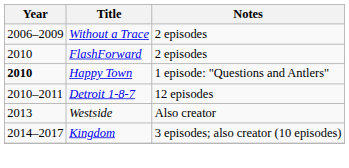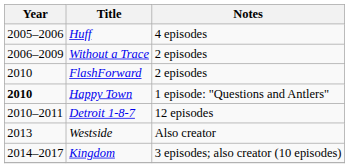 <table class="wikitable sortable">
 <tr>
 <th>Year</th>
 <th>Title</th>
 <th class="unsortable">Notes</th>
+</tr>
+<tr>
+<td>2005–2006</td>
+<td><em><a href='#'>Huff</a></em></td>
+<td>4 episodes</td>
 </tr>
 <tr>
 <td>2006–2009</td>
 <td><em><a href='#'>Without a Trace</a></em></td>
 <td>2 episodes</td>
 </tr>
 <tr>
 <td>2010</td>
 <td><em><a href='#'>FlashForward</a></em></td>
 <td>2 episodes</td>
 </tr>
 <tr>
 <td><strong>2010</strong></td>
 <td><em><a href='#'>Happy Town</a></em></td>
 <td>1 episode: "Questions and Antlers"</td>
 </tr>
 <tr>
 <td>2010–2011</td>
 <td><em><a href='#'>Detroit 1-8-7</a></em></td>
 <td>12 episodes</td>
 </tr>
 <tr>
 <td>2013</td>
 <td><em>Westside</em></td>
 <td>Also creator</td>
 </tr>
 <tr>
 <td>2014–2017</td>
 <td><em><a href='#'>Kingdom</a></em></td>
 <td>3 episodes; also creator (10 episodes)</td>
 </tr>
 <tr>
 </tr>
 </table>
